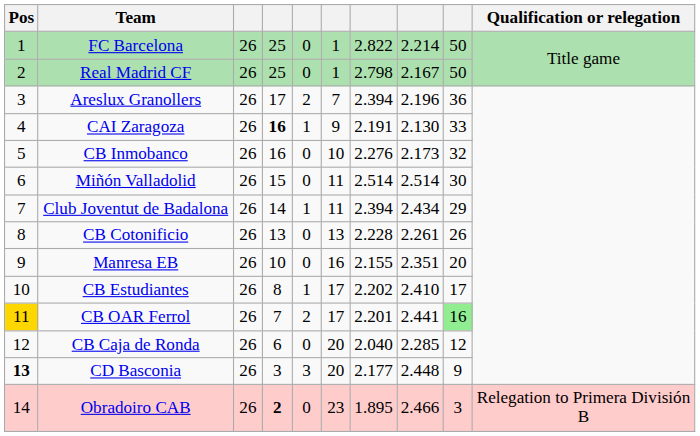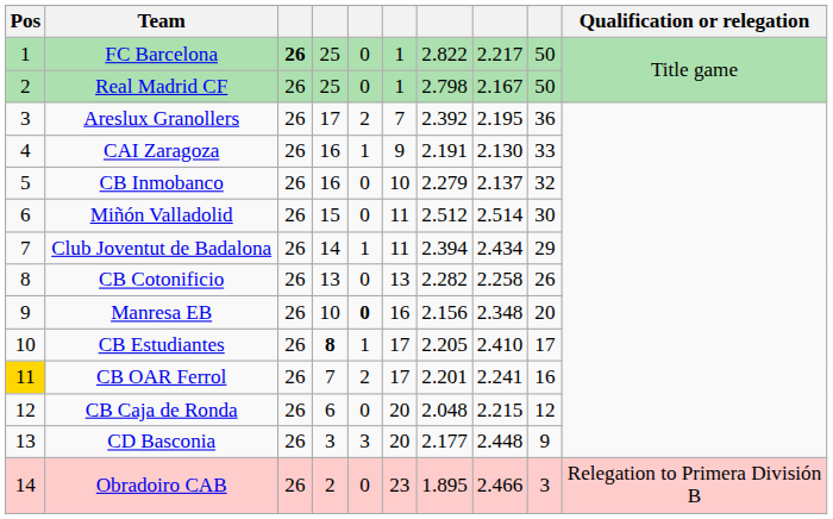 <table class="wikitable" style="text-align:center;">
 <tr>
 <th width=20>Pos</th>
 <th width=175>Team</th>
 <th width=20></th>
 <th width=20></th>
 <th width=20></th>
 <th width=20></th>
 <th width=20></th>
 <th width=20></th>
 <th width=20></th>
 <th width=200>Qualification or relegation</th>
 </tr>
 <tr bgcolor= ace1af>
 <td>1</td>
 <td><a href='#'>FC Barcelona</a> </td>
-<td>26</td>
+<td><strong>26</strong></td>
 <td>25</td>
 <td>0</td>
 <td>1</td>
 <td>2.822</td>
-<td>2.214</td>
+<td>2.217</td>
 <td>50</td>
 <td rowspan=2>Title game</td>
 </tr>
 <tr bgcolor= ace1af>
 <td>2</td>
 <td><a href='#'>Real Madrid CF</a> </td>
 <td>26</td>
 <td>25</td>
 <td>0</td>
 <td>1</td>
 <td>2.798</td>
 <td>2.167</td>
 <td>50</td>
 </tr>
 <tr>
 <td>3</td>
 <td><a href='#'>Areslux Granollers</a></td>
 <td>26</td>
 <td>17</td>
 <td>2</td>
 <td>7</td>
-<td>2.394</td>
-<td>2.196</td>
+<td>2.392</td>
+<td>2.195</td>
 <td>36</td>
 </tr>
 <tr>
 <td>4</td>
 <td><a href='#'>CAI Zaragoza</a></td>
 <td>26</td>
-<td><strong>16</strong></td>
+<td>16</td>
 <td>1</td>
 <td>9</td>
 <td>2.191</td>
 <td>2.130</td>
 <td>33</td>
 </tr>
 <tr>
 <td>5</td>
 <td><a href='#'>CB Inmobanco</a> </td>
 <td>26</td>
 <td>16</td>
 <td>0</td>
 <td>10</td>
-<td>2.276</td>
-<td>2.173</td>
+<td>2.279</td>
+<td>2.137</td>
 <td>32</td>
 </tr>
 <tr>
 <td>6</td>
 <td><a href='#'>Miñón Valladolid</a></td>
 <td>26</td>
 <td>15</td>
 <td>0</td>
 <td>11</td>
-<td>2.514</td>
+<td>2.512</td>
 <td>2.514</td>
 <td>30</td>
 </tr>
 <tr>
 <td>7</td>
 <td><a href='#'>Club Joventut de Badalona</a></td>
 <td>26</td>
 <td>14</td>
 <td>1</td>
 <td>11</td>
 <td>2.394</td>
 <td>2.434</td>
 <td>29</td>
 </tr>
 <tr>
 <td>8</td>
 <td><a href='#'>CB Cotonificio</a></td>
 <td>26</td>
 <td>13</td>
 <td>0</td>
 <td>13</td>
-<td>2.228</td>
-<td>2.261</td>
+<td>2.282</td>
+<td>2.258</td>
 <td>26</td>
 </tr>
 <tr>
 <td>9</td>
 <td><a href='#'>Manresa EB</a></td>
 <td>26</td>
 <td>10</td>
-<td>0</td>
+<td><strong>0</strong></td>
 <td>16</td>
-<td>2.155</td>
-<td>2.351</td>
+<td>2.156</td>
+<td>2.348</td>
 <td>20</td>
 </tr>
 <tr>
 <td>10</td>
 <td><a href='#'>CB Estudiantes</a></td>
 <td>26</td>
-<td>8</td>
+<td><strong>8</strong></td>
 <td>1</td>
 <td>17</td>
-<td>2.202</td>
+<td>2.205</td>
 <td>2.410</td>
 <td>17</td>
 </tr>
 <tr>
 <td style="background: gold;">11</td>
 <td><a href='#'>CB OAR Ferrol</a></td>
 <td>26</td>
 <td>7</td>
 <td>2</td>
 <td>17</td>
 <td>2.201</td>
-<td>2.441</td>
-<td style="background: lightgreen;">16</td>
+<td>2.241</td>
+<td>16</td>
 </tr>
 <tr>
 <td>12</td>
 <td><a href='#'>CB Caja de Ronda</a></td>
 <td>26</td>
 <td>6</td>
 <td>0</td>
 <td>20</td>
-<td>2.040</td>
-<td>2.285</td>
+<td>2.048</td>
+<td>2.215</td>
 <td>12</td>
 </tr>
 <tr>
-<td><strong>13</strong></td>
+<td>13</td>
 <td><a href='#'>CD Basconia</a></td>
 <td>26</td>
 <td>3</td>
 <td>3</td>
 <td>20</td>
 <td>2.177</td>
 <td>2.448</td>
 <td>9</td>
 </tr>
 <tr bgcolor=FFCCCC>
 <td>14</td>
 <td><a href='#'>Obradoiro CAB</a> </td>
 <td>26</td>
-<td><strong>2</strong></td>
+<td>2</td>
 <td>0</td>
 <td>23</td>
 <td>1.895</td>
 <td>2.466</td>
 <td>3</td>
 <td>Relegation to Primera División B</td>
 </tr>
 </table>
